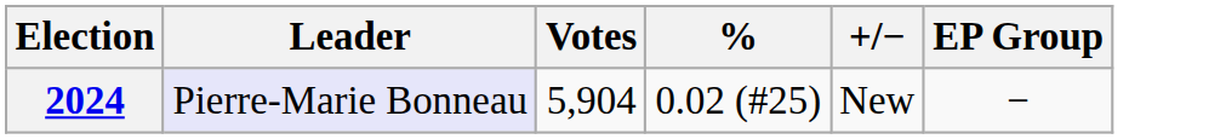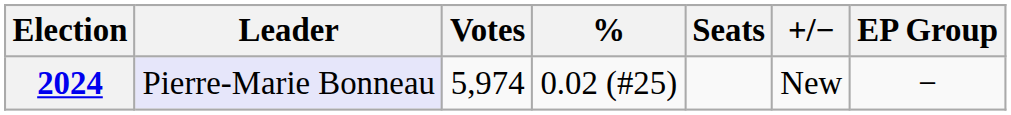 <table class="wikitable"style="text-align:center">
 <tr>
 <th>Election</th>
 <th>Leader</th>
 <th>Votes</th>
 <th>%</th>
+<th>Seats</th>
 <th>+/−</th>
 <th>EP Group</th>
 </tr>
 <tr>
 <th><a href='#'>2024</a></th>
 <td style="background: lavender;">Pierre-Marie Bonneau</td>
-<td>5,904</td>
+<td>5,974</td>
 <td>0.02 (#25)</td>
+<td></td>
 <td>New</td>
 <td>−</td>
 </tr>
 </table>
